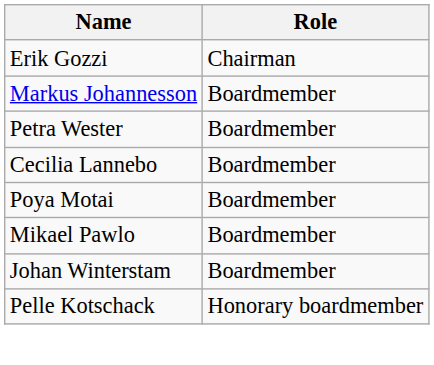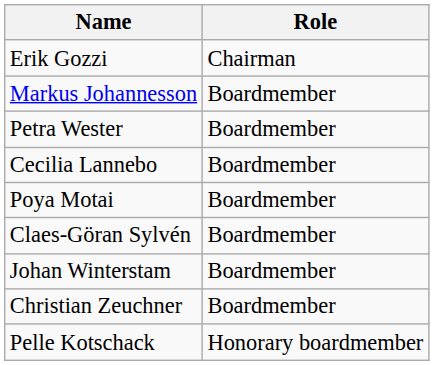 <table class="wikitable">
 <tr>
 <th>Name</th>
 <th>Role</th>
 </tr>
 <tr>
 <td> Erik Gozzi</td>
 <td>Chairman</td>
 </tr>
 <tr>
 <td> <a href='#'>Markus Johannesson</a></td>
 <td>Boardmember</td>
 </tr>
 <tr>
 <td> Petra Wester</td>
 <td>Boardmember</td>
 </tr>
 <tr>
 <td> Cecilia Lannebo</td>
 <td>Boardmember</td>
 </tr>
 <tr>
 <td> Poya Motai</td>
 <td>Boardmember</td>
 </tr>
 <tr>
-<td> Mikael Pawlo</td>
+<td> Claes-Göran Sylvén</td>
 <td>Boardmember</td>
 </tr>
 <tr>
 <td> Johan Winterstam</td>
 <td>Boardmember</td>
 </tr>
 <tr>
+<td> Christian Zeuchner</td>
+<td>Boardmember</td>
+</tr>
+<tr>
 <td> Pelle Kotschack</td>
 <td>Honorary boardmember</td>
 </tr>
 </table>
